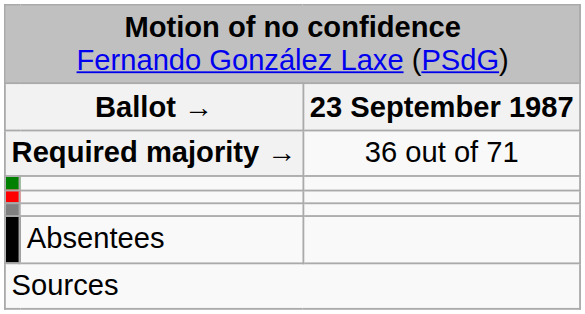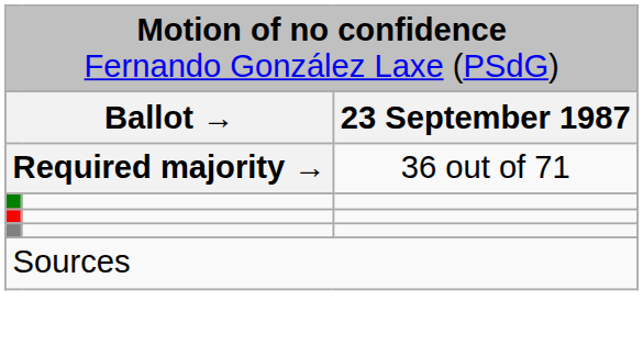 <table class="wikitable" style="text-align:center;">
 <tr>
 <td colspan="3" align="center" bgcolor="#C0C0C0"><strong>Motion of no confidence</strong><br><a href='#'>Fernando González Laxe</a> (<a href='#'>PSdG</a>)</td>
 </tr>
 <tr>
 <th colspan="2" width="150px">Ballot →</th>
 <th>23 September 1987</th>
 </tr>
 <tr>
 <th colspan="2">Required majority →</th>
 <td>36 out of 71 </td>
 </tr>
 <tr>
 <th width="1px" style="background:green;"></th>
 <td align="left"></td>
 <td></td>
 </tr>
 <tr>
 <th style="color:inherit;background:red;"></th>
 <td align="left"></td>
 <td></td>
 </tr>
 <tr>
 <th style="color:inherit;background:gray;"></th>
 <td align="left"></td>
 <td></td>
 </tr>
 <tr>
-<th style="color:inherit;background:black;"></th>
-<td align="left"><span>Absentees</span></td>
-<td></td>
-</tr>
-<tr>
 <td align="left" colspan="3">Sources</td>
 </tr>
 </table>
